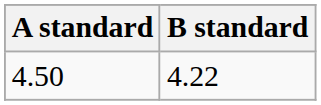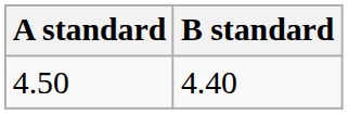 <table class="wikitable" border="1" align="upright">
 <tr>
 <th>A standard</th>
 <th>B standard</th>
 </tr>
 <tr>
 <td>4.50</td>
-<td>4.22</td>
+<td>4.40</td>
 </tr>
 </table>
